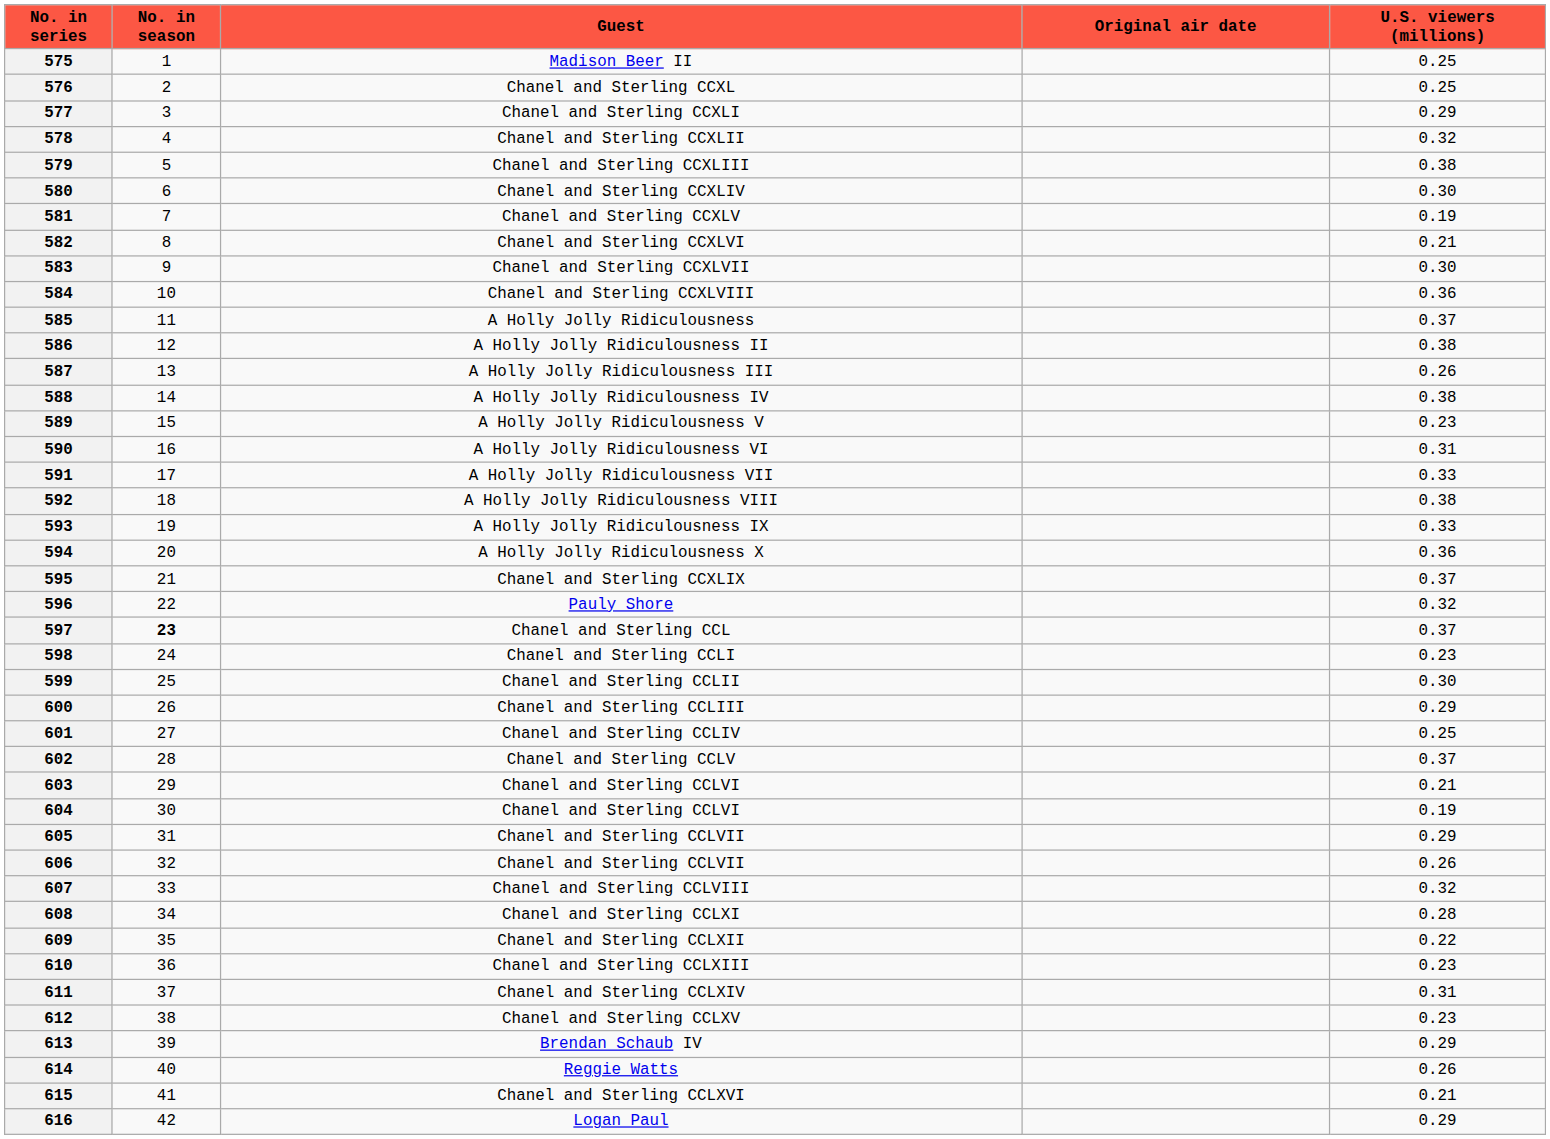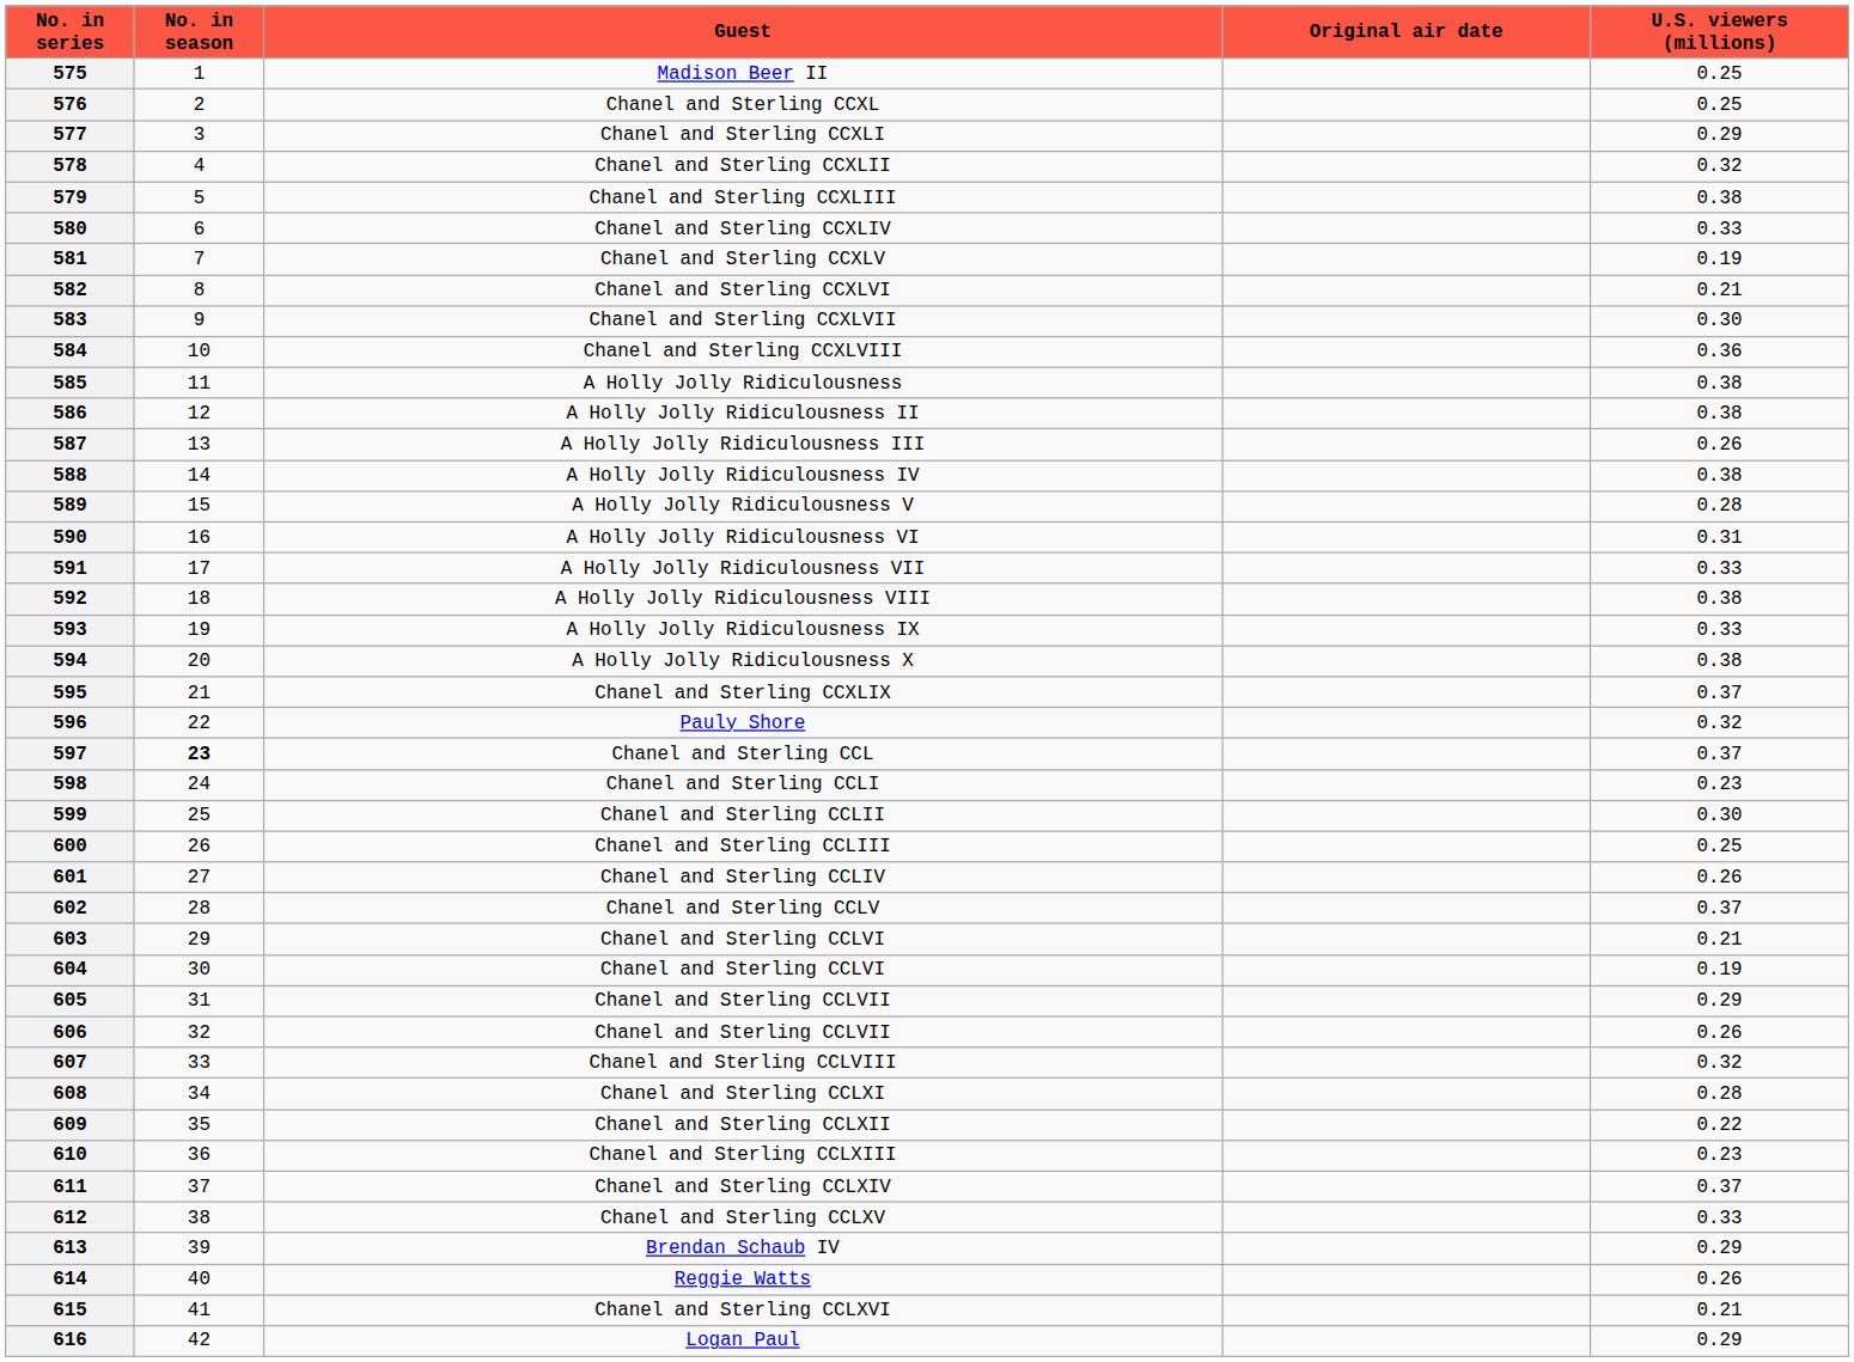 <table class="wikitable plainrowheaders" style="width:100%;text-align: center">
 <tr>
 <th scope="col" style="background-color: #FC5744; color: #000000;" width=7%>No. in<br>series</th>
 <th scope="col" style="background-color: #FC5744; color: #000000;" width=7%>No. in<br>season</th>
 <th scope="col" style="background-color: #FC5744; color: #000000;">Guest</th>
 <th scope="col" style="background-color: #FC5744; color: #000000;" width=20%>Original air date</th>
 <th scope="col" style="background-color: #FC5744; color: #000000;" width=14%>U.S. viewers<br>(millions)</th>
 </tr>
 <tr>
 <th>575</th>
 <td>1</td>
 <td><a href='#'>Madison Beer</a> II</td>
 <td></td>
 <td>0.25</td>
 </tr>
 <tr>
 <th>576</th>
 <td>2</td>
 <td>Chanel and Sterling CCXL</td>
 <td></td>
 <td>0.25</td>
 </tr>
 <tr>
 <th>577</th>
 <td>3</td>
 <td>Chanel and Sterling CCXLI</td>
 <td></td>
 <td>0.29</td>
 </tr>
 <tr>
 <th>578</th>
 <td>4</td>
 <td>Chanel and Sterling CCXLII</td>
 <td></td>
 <td>0.32</td>
 </tr>
 <tr>
 <th>579</th>
 <td>5</td>
 <td>Chanel and Sterling CCXLIII</td>
 <td></td>
 <td>0.38</td>
 </tr>
 <tr>
 <th>580</th>
 <td>6</td>
 <td>Chanel and Sterling CCXLIV</td>
 <td></td>
-<td>0.30</td>
+<td>0.33</td>
 </tr>
 <tr>
 <th>581</th>
 <td>7</td>
 <td>Chanel and Sterling CCXLV</td>
 <td></td>
 <td>0.19</td>
 </tr>
 <tr>
 <th>582</th>
 <td>8</td>
 <td>Chanel and Sterling CCXLVI</td>
 <td></td>
 <td>0.21</td>
 </tr>
 <tr>
 <th>583</th>
 <td>9</td>
 <td>Chanel and Sterling CCXLVII</td>
 <td></td>
 <td>0.30</td>
 </tr>
 <tr>
 <th>584</th>
 <td>10</td>
 <td>Chanel and Sterling CCXLVIII</td>
 <td></td>
 <td>0.36</td>
 </tr>
 <tr>
 <th>585</th>
 <td>11</td>
 <td>A Holly Jolly Ridiculousness</td>
 <td></td>
-<td>0.37</td>
+<td>0.38</td>
 </tr>
 <tr>
 <th>586</th>
 <td>12</td>
 <td>A Holly Jolly Ridiculousness II</td>
 <td></td>
 <td>0.38</td>
 </tr>
 <tr>
 <th>587</th>
 <td>13</td>
 <td>A Holly Jolly Ridiculousness III</td>
 <td></td>
 <td>0.26</td>
 </tr>
 <tr>
 <th>588</th>
 <td>14</td>
 <td>A Holly Jolly Ridiculousness IV</td>
 <td></td>
 <td>0.38</td>
 </tr>
 <tr>
 <th>589</th>
 <td>15</td>
 <td>A Holly Jolly Ridiculousness V</td>
 <td></td>
-<td>0.23</td>
+<td>0.28</td>
 </tr>
 <tr>
 <th>590</th>
 <td>16</td>
 <td>A Holly Jolly Ridiculousness VI</td>
 <td></td>
 <td>0.31</td>
 </tr>
 <tr>
 <th>591</th>
 <td>17</td>
 <td>A Holly Jolly Ridiculousness VII</td>
 <td></td>
 <td>0.33</td>
 </tr>
 <tr>
 <th>592</th>
 <td>18</td>
 <td>A Holly Jolly Ridiculousness VIII</td>
 <td></td>
 <td>0.38</td>
 </tr>
 <tr>
 <th>593</th>
 <td>19</td>
 <td>A Holly Jolly Ridiculousness IX</td>
 <td></td>
 <td>0.33</td>
 </tr>
 <tr>
 <th>594</th>
 <td>20</td>
 <td>A Holly Jolly Ridiculousness X</td>
 <td></td>
-<td>0.36</td>
+<td>0.38</td>
 </tr>
 <tr>
 <th>595</th>
 <td>21</td>
 <td>Chanel and Sterling CCXLIX</td>
 <td></td>
 <td>0.37</td>
 </tr>
 <tr>
 <th>596</th>
 <td>22</td>
 <td><a href='#'>Pauly Shore</a></td>
 <td></td>
 <td>0.32</td>
 </tr>
 <tr>
 <th>597</th>
 <td><strong>23</strong></td>
 <td>Chanel and Sterling CCL</td>
 <td></td>
 <td>0.37</td>
 </tr>
 <tr>
 <th>598</th>
 <td>24</td>
 <td>Chanel and Sterling CCLI</td>
 <td></td>
 <td>0.23</td>
 </tr>
 <tr>
 <th>599</th>
 <td>25</td>
 <td>Chanel and Sterling CCLII</td>
 <td></td>
 <td>0.30</td>
 </tr>
 <tr>
 <th>600</th>
 <td>26</td>
 <td>Chanel and Sterling CCLIII</td>
 <td></td>
-<td>0.29</td>
+<td>0.25</td>
 </tr>
 <tr>
 <th>601</th>
 <td>27</td>
 <td>Chanel and Sterling CCLIV</td>
 <td></td>
-<td>0.25</td>
+<td>0.26</td>
 </tr>
 <tr>
 <th>602</th>
 <td>28</td>
 <td>Chanel and Sterling CCLV</td>
 <td></td>
 <td>0.37</td>
 </tr>
 <tr>
 <th>603</th>
 <td>29</td>
 <td>Chanel and Sterling CCLVI</td>
 <td></td>
 <td>0.21</td>
 </tr>
 <tr>
 <th>604</th>
 <td>30</td>
 <td>Chanel and Sterling CCLVI</td>
 <td></td>
 <td>0.19</td>
 </tr>
 <tr>
 <th>605</th>
 <td>31</td>
 <td>Chanel and Sterling CCLVII</td>
 <td></td>
 <td>0.29</td>
 </tr>
 <tr>
 <th>606</th>
 <td>32</td>
 <td>Chanel and Sterling CCLVII</td>
 <td></td>
 <td>0.26</td>
 </tr>
 <tr>
 <th>607</th>
 <td>33</td>
 <td>Chanel and Sterling CCLVIII</td>
 <td></td>
 <td>0.32</td>
 </tr>
 <tr>
 <th>608</th>
 <td>34</td>
 <td>Chanel and Sterling CCLXI</td>
 <td></td>
 <td>0.28</td>
 </tr>
 <tr>
 <th>609</th>
 <td>35</td>
 <td>Chanel and Sterling CCLXII</td>
 <td></td>
 <td>0.22</td>
 </tr>
 <tr>
 <th>610</th>
 <td>36</td>
 <td>Chanel and Sterling CCLXIII</td>
 <td></td>
 <td>0.23</td>
 </tr>
 <tr>
 <th>611</th>
 <td>37</td>
 <td>Chanel and Sterling CCLXIV</td>
 <td></td>
-<td>0.31</td>
+<td>0.37</td>
 </tr>
 <tr>
 <th>612</th>
 <td>38</td>
 <td>Chanel and Sterling CCLXV</td>
 <td></td>
-<td>0.23</td>
+<td>0.33</td>
 </tr>
 <tr>
 <th>613</th>
 <td>39</td>
 <td><a href='#'>Brendan Schaub</a> IV</td>
 <td></td>
 <td>0.29</td>
 </tr>
 <tr>
 <th>614</th>
 <td>40</td>
 <td><a href='#'>Reggie Watts</a></td>
 <td></td>
 <td>0.26</td>
 </tr>
 <tr>
 <th>615</th>
 <td>41</td>
 <td>Chanel and Sterling CCLXVI</td>
 <td></td>
 <td>0.21</td>
 </tr>
 <tr>
 <th>616</th>
 <td>42</td>
 <td><a href='#'>Logan Paul</a></td>
 <td></td>
 <td>0.29</td>
 </tr>
 </table>
